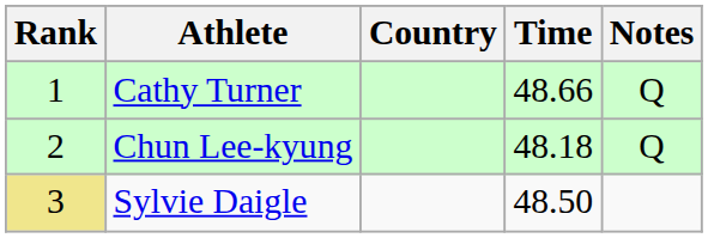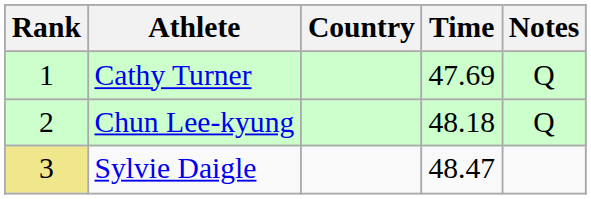 <table class="wikitable" style="text-align:center">
 <tr>
 <th>Rank</th>
 <th>Athlete</th>
 <th>Country</th>
 <th>Time</th>
 <th>Notes</th>
 </tr>
 <tr bgcolor="ccffcc">
 <td>1</td>
 <td align=left><a href='#'>Cathy Turner</a></td>
 <td align=left></td>
-<td>48.66</td>
+<td>47.69</td>
 <td>Q</td>
 </tr>
 <tr bgcolor=#ccffcc>
 <td>2</td>
 <td align=left><a href='#'>Chun Lee-kyung</a></td>
 <td align=left></td>
 <td>48.18</td>
 <td>Q</td>
 </tr>
 <tr>
 <td style="background: khaki;">3</td>
 <td align=left><a href='#'>Sylvie Daigle</a></td>
 <td align=left></td>
-<td>48.50</td>
+<td>48.47</td>
 <td></td>
 </tr>
 </table>
